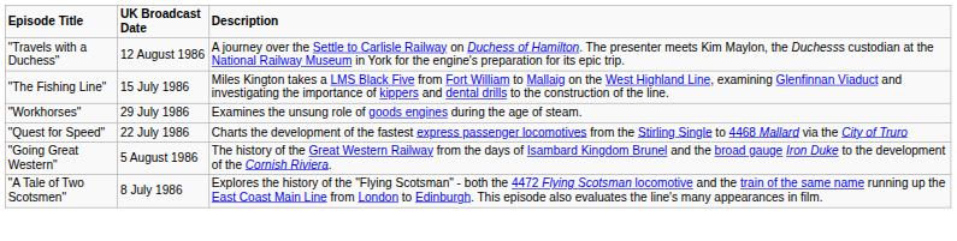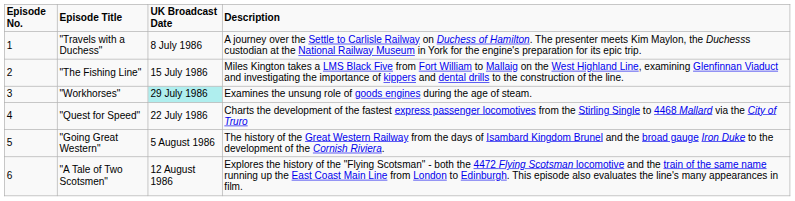 <table class="wikitable">
 <tr>
+<td><strong>Episode No.</strong></td>
 <td><strong>Episode Title</strong></td>
 <td><strong>UK Broadcast Date</strong></td>
 <td><strong>Description</strong></td>
 </tr>
 <tr>
+<td>1</td>
 <td>"Travels with a Duchess"</td>
-<td>12 August 1986</td>
+<td>8 July 1986</td>
 <td>A journey over the <a href='#'>Settle to Carlisle Railway</a> on <em><a href='#'>Duchess of Hamilton</a></em>. The presenter meets Kim Maylon, the <em>Duchess</em>s custodian at the <a href='#'>National Railway Museum</a> in York for the engine's preparation for its epic trip.</td>
 </tr>
 <tr>
+<td>2</td>
 <td>"The Fishing Line"</td>
 <td>15 July 1986</td>
 <td>Miles Kington takes a <a href='#'>LMS Black Five</a> from <a href='#'>Fort William</a> to <a href='#'>Mallaig</a> on the <a href='#'>West Highland Line</a>, examining <a href='#'>Glenfinnan Viaduct</a> and investigating the importance of <a href='#'>kippers</a> and <a href='#'>dental drills</a> to the construction of the line.</td>
 </tr>
 <tr>
+<td>3</td>
 <td>"Workhorses"</td>
-<td>29 July 1986</td>
+<td style="background: paleturquoise;">29 July 1986</td>
 <td>Examines the unsung role of <a href='#'>goods engines</a> during the age of steam.</td>
 </tr>
 <tr>
+<td>4</td>
 <td>"Quest for Speed"</td>
 <td>22 July 1986</td>
 <td>Charts the development of the fastest <a href='#'>express passenger locomotives</a> from the <a href='#'>Stirling Single</a> to <a href='#'>4468 <em>Mallard</em></a> via the <a href='#'><em>City of Truro</em></a></td>
 </tr>
 <tr>
+<td>5</td>
 <td>"Going Great Western"</td>
 <td>5 August 1986</td>
 <td>The history of the <a href='#'>Great Western Railway</a> from the days of <a href='#'>Isambard Kingdom Brunel</a> and the <a href='#'>broad gauge</a> <em><a href='#'>Iron Duke</a></em> to the development of the <em><a href='#'>Cornish Riviera</a></em>.</td>
 </tr>
 <tr>
+<td>6</td>
 <td>"A Tale of Two Scotsmen"</td>
-<td>8 July 1986</td>
+<td>12 August 1986</td>
 <td>Explores the history of the "Flying Scotsman" - both the <a href='#'>4472 <em>Flying Scotsman</em> locomotive</a> and the <a href='#'>train of the same name</a> running up the <a href='#'>East Coast Main Line</a> from <a href='#'>London</a> to <a href='#'>Edinburgh</a>. This episode also evaluates the line's many appearances in film.</td>
 </tr>
 </table>
